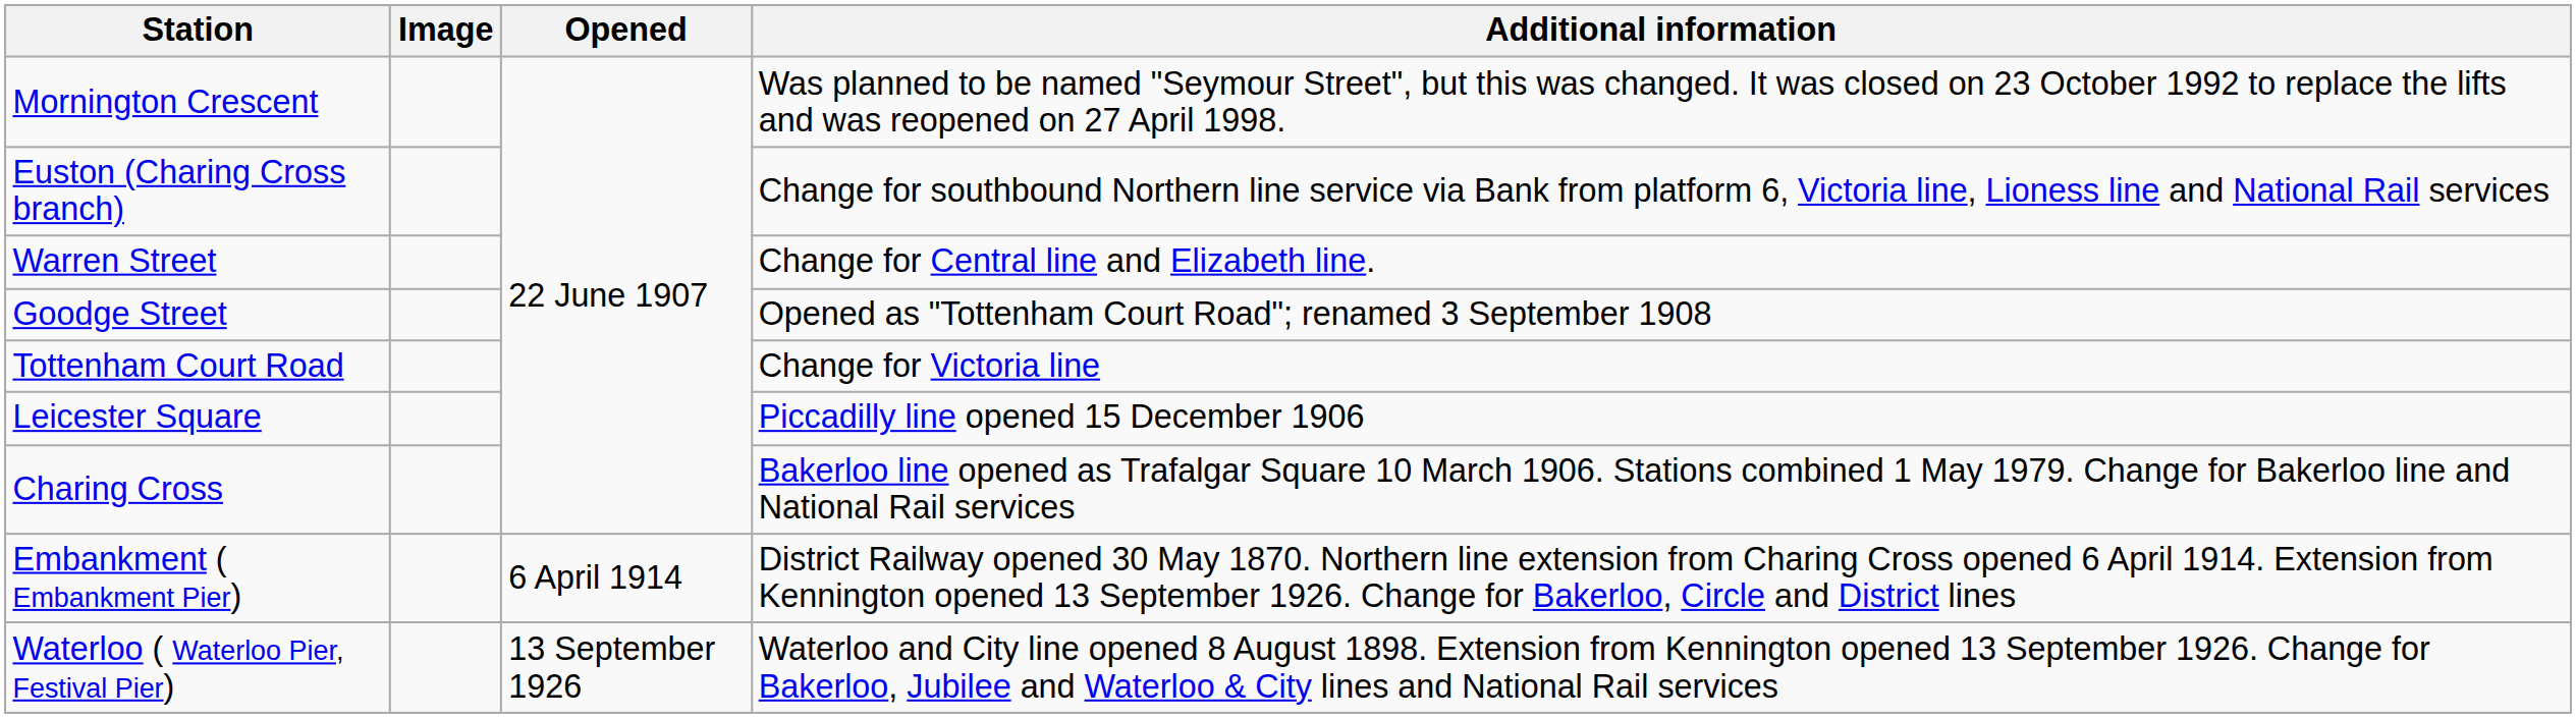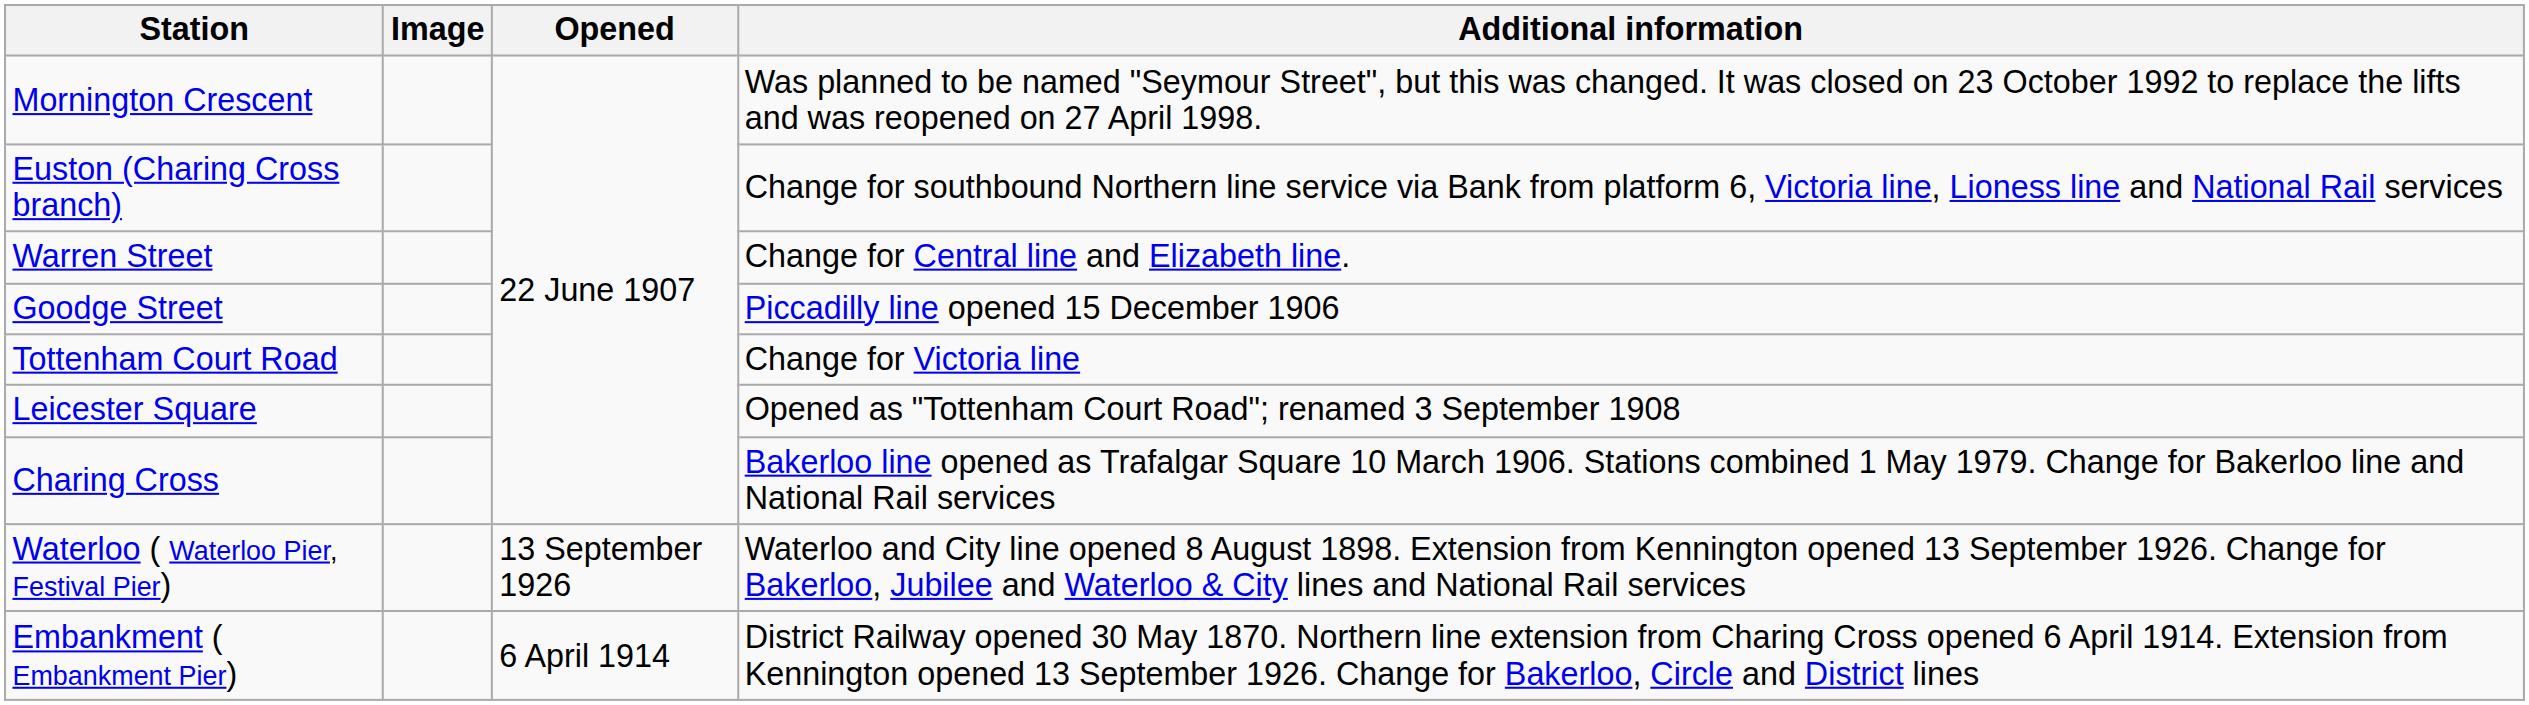 <table class="wikitable sortable">
 <tr>
 <th>Station</th>
 <th class=unsortable>Image</th>
 <th>Opened</th>
 <th>Additional information</th>
 </tr>
 <tr>
 <td><a href='#'>Mornington Crescent</a></td>
 <td></td>
 <td rowspan="7">22 June 1907</td>
 <td>Was planned to be named "Seymour Street", but this was changed. It was closed on 23 October 1992 to replace the lifts and was reopened on 27 April 1998.</td>
 </tr>
 <tr>
 <td><a href='#'>Euston (Charing Cross branch)</a>  </td>
 <td></td>
 <td>Change for southbound Northern line service via Bank from platform 6, <a href='#'>Victoria line</a>, <a href='#'>Lioness line</a> and <a href='#'>National Rail</a> services</td>
 </tr>
 <tr>
 <td><a href='#'>Warren Street</a></td>
 <td></td>
 <td>Change for <a href='#'>Central line</a> and <a href='#'>Elizabeth line</a>.</td>
 </tr>
 <tr>
 <td><a href='#'>Goodge Street</a></td>
 <td></td>
-<td>Opened as "Tottenham Court Road"; renamed 3 September 1908</td>
+<td><a href='#'>Piccadilly line</a> opened 15 December 1906 </td>
 </tr>
 <tr>
 <td><a href='#'>Tottenham Court Road</a>  </td>
 <td></td>
 <td>Change for <a href='#'>Victoria line</a></td>
 </tr>
 <tr>
 <td><a href='#'>Leicester Square</a></td>
 <td></td>
-<td><a href='#'>Piccadilly line</a> opened 15 December 1906 </td>
+<td>Opened as "Tottenham Court Road"; renamed 3 September 1908</td>
 </tr>
 <tr>
 <td><a href='#'>Charing Cross</a> </td>
 <td></td>
 <td><a href='#'>Bakerloo line</a> opened as Trafalgar Square 10 March 1906. Stations combined 1 May 1979. Change for Bakerloo line and National Rail services</td>
 </tr>
 <tr>
+<td><a href='#'>Waterloo</a>  ( <small><a href='#'>Waterloo Pier</a>, <a href='#'>Festival Pier</a></small>)</td>
+<td></td>
+<td>13 September 1926</td>
+<td>Waterloo and City line opened 8 August 1898. Extension from Kennington opened 13 September 1926. Change for <a href='#'>Bakerloo</a>, <a href='#'>Jubilee</a> and <a href='#'>Waterloo & City</a> lines and National Rail services</td>
+</tr>
+<tr>
 <td><a href='#'>Embankment</a> ( <small><a href='#'>Embankment Pier</a></small>)</td>
 <td></td>
 <td>6 April 1914</td>
 <td>District Railway opened 30 May 1870. Northern line extension from Charing Cross opened 6 April 1914. Extension from Kennington opened 13 September 1926. Change for <a href='#'>Bakerloo</a>, <a href='#'>Circle</a> and <a href='#'>District</a> lines</td>
 </tr>
-<tr>
-<td><a href='#'>Waterloo</a>  ( <small><a href='#'>Waterloo Pier</a>, <a href='#'>Festival Pier</a></small>)</td>
-<td></td>
-<td>13 September 1926</td>
-<td>Waterloo and City line opened 8 August 1898. Extension from Kennington opened 13 September 1926. Change for <a href='#'>Bakerloo</a>, <a href='#'>Jubilee</a> and <a href='#'>Waterloo & City</a> lines and National Rail services</td>
-</tr>
 </table>
